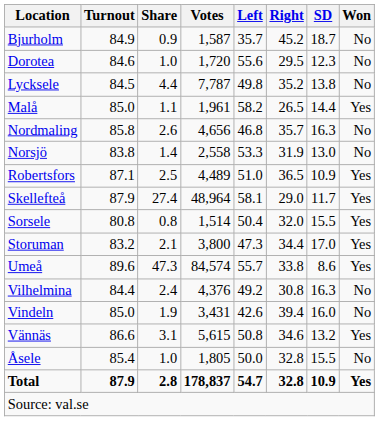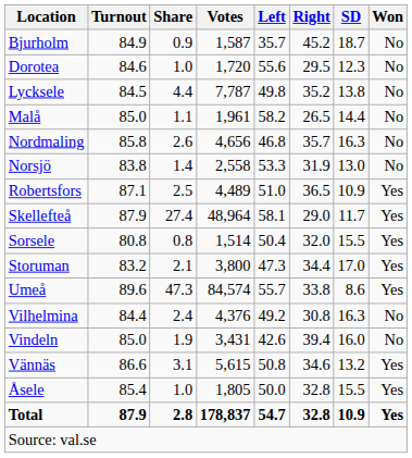 <table class="wikitable sortable" style=text-align:right>
 <tr>
 <th>Location</th>
 <th>Turnout</th>
 <th>Share</th>
 <th>Votes</th>
 <th><a href='#'>Left</a></th>
 <th><a href='#'>Right</a></th>
 <th><a href='#'>SD</a></th>
 <th>Won</th>
 </tr>
 <tr>
 <td align=left><a href='#'>Bjurholm</a></td>
 <td>84.9</td>
 <td>0.9</td>
 <td>1,587</td>
 <td>35.7</td>
 <td>45.2</td>
 <td>18.7</td>
 <td>No</td>
 </tr>
 <tr>
 <td align=left><a href='#'>Dorotea</a></td>
 <td>84.6</td>
 <td>1.0</td>
 <td>1,720</td>
 <td>55.6</td>
 <td>29.5</td>
 <td>12.3</td>
 <td>No</td>
 </tr>
 <tr>
 <td align=left><a href='#'>Lycksele</a></td>
 <td>84.5</td>
 <td>4.4</td>
 <td>7,787</td>
 <td>49.8</td>
 <td>35.2</td>
 <td>13.8</td>
 <td>No</td>
 </tr>
 <tr>
 <td align=left><a href='#'>Malå</a></td>
 <td>85.0</td>
 <td>1.1</td>
 <td>1,961</td>
 <td>58.2</td>
 <td>26.5</td>
 <td>14.4</td>
-<td>Yes</td>
+<td>No</td>
 </tr>
 <tr>
 <td align=left><a href='#'>Nordmaling</a></td>
 <td>85.8</td>
 <td>2.6</td>
 <td>4,656</td>
 <td>46.8</td>
 <td>35.7</td>
 <td>16.3</td>
 <td>No</td>
 </tr>
 <tr>
 <td align=left><a href='#'>Norsjö</a></td>
 <td>83.8</td>
 <td>1.4</td>
 <td>2,558</td>
 <td>53.3</td>
 <td>31.9</td>
 <td>13.0</td>
 <td>No</td>
 </tr>
 <tr>
 <td align=left><a href='#'>Robertsfors</a></td>
 <td>87.1</td>
 <td>2.5</td>
 <td>4,489</td>
 <td>51.0</td>
 <td>36.5</td>
 <td>10.9</td>
 <td>Yes</td>
 </tr>
 <tr>
 <td align=left><a href='#'>Skellefteå</a></td>
 <td>87.9</td>
 <td>27.4</td>
 <td>48,964</td>
 <td>58.1</td>
 <td>29.0</td>
 <td>11.7</td>
 <td>Yes</td>
 </tr>
 <tr>
 <td align=left><a href='#'>Sorsele</a></td>
 <td>80.8</td>
 <td>0.8</td>
 <td>1,514</td>
 <td>50.4</td>
 <td>32.0</td>
 <td>15.5</td>
 <td>Yes</td>
 </tr>
 <tr>
 <td align=left><a href='#'>Storuman</a></td>
 <td>83.2</td>
 <td>2.1</td>
 <td>3,800</td>
 <td>47.3</td>
 <td>34.4</td>
 <td>17.0</td>
 <td>Yes</td>
 </tr>
 <tr>
 <td align=left><a href='#'>Umeå</a></td>
 <td>89.6</td>
 <td>47.3</td>
 <td>84,574</td>
 <td>55.7</td>
 <td>33.8</td>
 <td>8.6</td>
 <td>Yes</td>
 </tr>
 <tr>
 <td align=left><a href='#'>Vilhelmina</a></td>
 <td>84.4</td>
 <td>2.4</td>
 <td>4,376</td>
 <td>49.2</td>
 <td>30.8</td>
 <td>16.3</td>
 <td>No</td>
 </tr>
 <tr>
 <td align=left><a href='#'>Vindeln</a></td>
 <td>85.0</td>
 <td>1.9</td>
 <td>3,431</td>
 <td>42.6</td>
 <td>39.4</td>
 <td>16.0</td>
 <td>No</td>
 </tr>
 <tr>
 <td align=left><a href='#'>Vännäs</a></td>
 <td>86.6</td>
 <td>3.1</td>
 <td>5,615</td>
 <td>50.8</td>
 <td>34.6</td>
 <td>13.2</td>
 <td>Yes</td>
 </tr>
 <tr>
 <td align=left><a href='#'>Åsele</a></td>
 <td>85.4</td>
 <td>1.0</td>
 <td>1,805</td>
 <td>50.0</td>
 <td>32.8</td>
 <td>15.5</td>
-<td>No</td>
+<td>Yes</td>
 </tr>
 <tr>
 <td align=left><strong>Total</strong></td>
 <td><strong>87.9</strong></td>
 <td><strong>2.8</strong></td>
 <td><strong>178,837</strong></td>
 <td><strong>54.7</strong></td>
 <td><strong>32.8</strong></td>
 <td><strong>10.9</strong></td>
 <td><strong>Yes</strong></td>
 </tr>
 <tr>
 <td align=left colspan=8>Source: val.se</td>
 </tr>
 </table>
